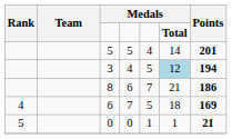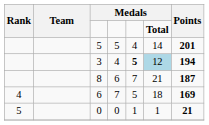 <table class="wikitable">
 <tr>
 <th rowspan=2>Rank</th>
 <th width=80px rowspan=2>Team</th>
 <th colspan=4>Medals</th>
 <th rowspan=2>Points</th>
 </tr>
 <tr>
 <td width=20px align=center></td>
 <td width=20px align=center></td>
 <td width=20px align=center></td>
 <td><strong>Total</strong></td>
 </tr>
 <tr>
 <td align=center></td>
 <td></td>
 <td align=center>5</td>
 <td align=center>5</td>
 <td align=center>4</td>
 <td align=center>14</td>
 <td align=center><strong>201</strong></td>
 </tr>
 <tr>
 <td align=center></td>
 <td></td>
 <td align=center>3</td>
 <td align=center>4</td>
-<td align=center>5</td>
+<td align=center><strong>5</strong></td>
 <td align=center style="background: lightblue;">12</td>
 <td align=center><strong>194</strong></td>
 </tr>
 <tr>
 <td align=center></td>
 <td></td>
 <td align=center>8</td>
 <td align=center>6</td>
 <td align=center>7</td>
 <td align=center>21</td>
-<td align=center><strong>186</strong></td>
+<td align=center><strong>187</strong></td>
 </tr>
 <tr>
 <td align=center>4</td>
 <td><strong></strong></td>
 <td align=center>6</td>
 <td align=center>7</td>
 <td align=center>5</td>
 <td align=center>18</td>
 <td align=center><strong>169</strong></td>
 </tr>
 <tr>
 <td align=center>5</td>
 <td></td>
 <td align=center>0</td>
 <td align=center>0</td>
 <td align=center>1</td>
 <td align=center>1</td>
 <td align=center><strong>21</strong></td>
 </tr>
 <tr>
 </tr>
 </table>
